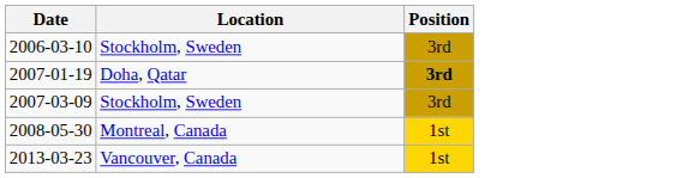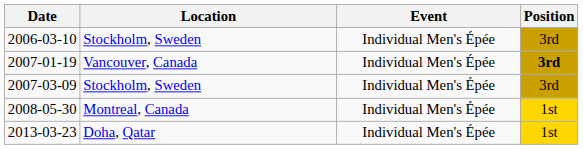 <table class="wikitable" style="text-align:center;">
 <tr>
 <th>Date</th>
 <th style="width:17em">Location</th>
+<th style="width:12em">Event</th>
 <th>Position</th>
 </tr>
 <tr>
 <td>2006-03-10</td>
 <td rowspan="1" align="left"> <a href='#'>Stockholm</a>, <a href='#'>Sweden</a></td>
+<td>Individual Men's Épée</td>
 <td bgcolor="caramel">3rd</td>
 </tr>
 <tr>
 <td>2007-01-19</td>
-<td rowspan="1" align="left"> <a href='#'>Doha</a>, <a href='#'>Qatar</a></td>
+<td rowspan="1" align="left"> <a href='#'>Vancouver</a>, <a href='#'>Canada</a></td>
+<td>Individual Men's Épée</td>
 <td bgcolor="caramel"><strong>3rd</strong></td>
 </tr>
 <tr>
 <td>2007-03-09</td>
 <td rowspan="1" align="left"> <a href='#'>Stockholm</a>, <a href='#'>Sweden</a></td>
+<td>Individual Men's Épée</td>
 <td bgcolor="caramel">3rd</td>
 </tr>
 <tr>
 <td>2008-05-30</td>
 <td rowspan="1" align="left"> <a href='#'>Montreal</a>, <a href='#'>Canada</a></td>
+<td>Individual Men's Épée</td>
 <td bgcolor="gold">1st</td>
 </tr>
 <tr>
 <td>2013-03-23</td>
-<td rowspan="1" align="left"> <a href='#'>Vancouver</a>, <a href='#'>Canada</a></td>
+<td rowspan="1" align="left"> <a href='#'>Doha</a>, <a href='#'>Qatar</a></td>
+<td>Individual Men's Épée</td>
 <td bgcolor="gold">1st</td>
 </tr>
 </table>
